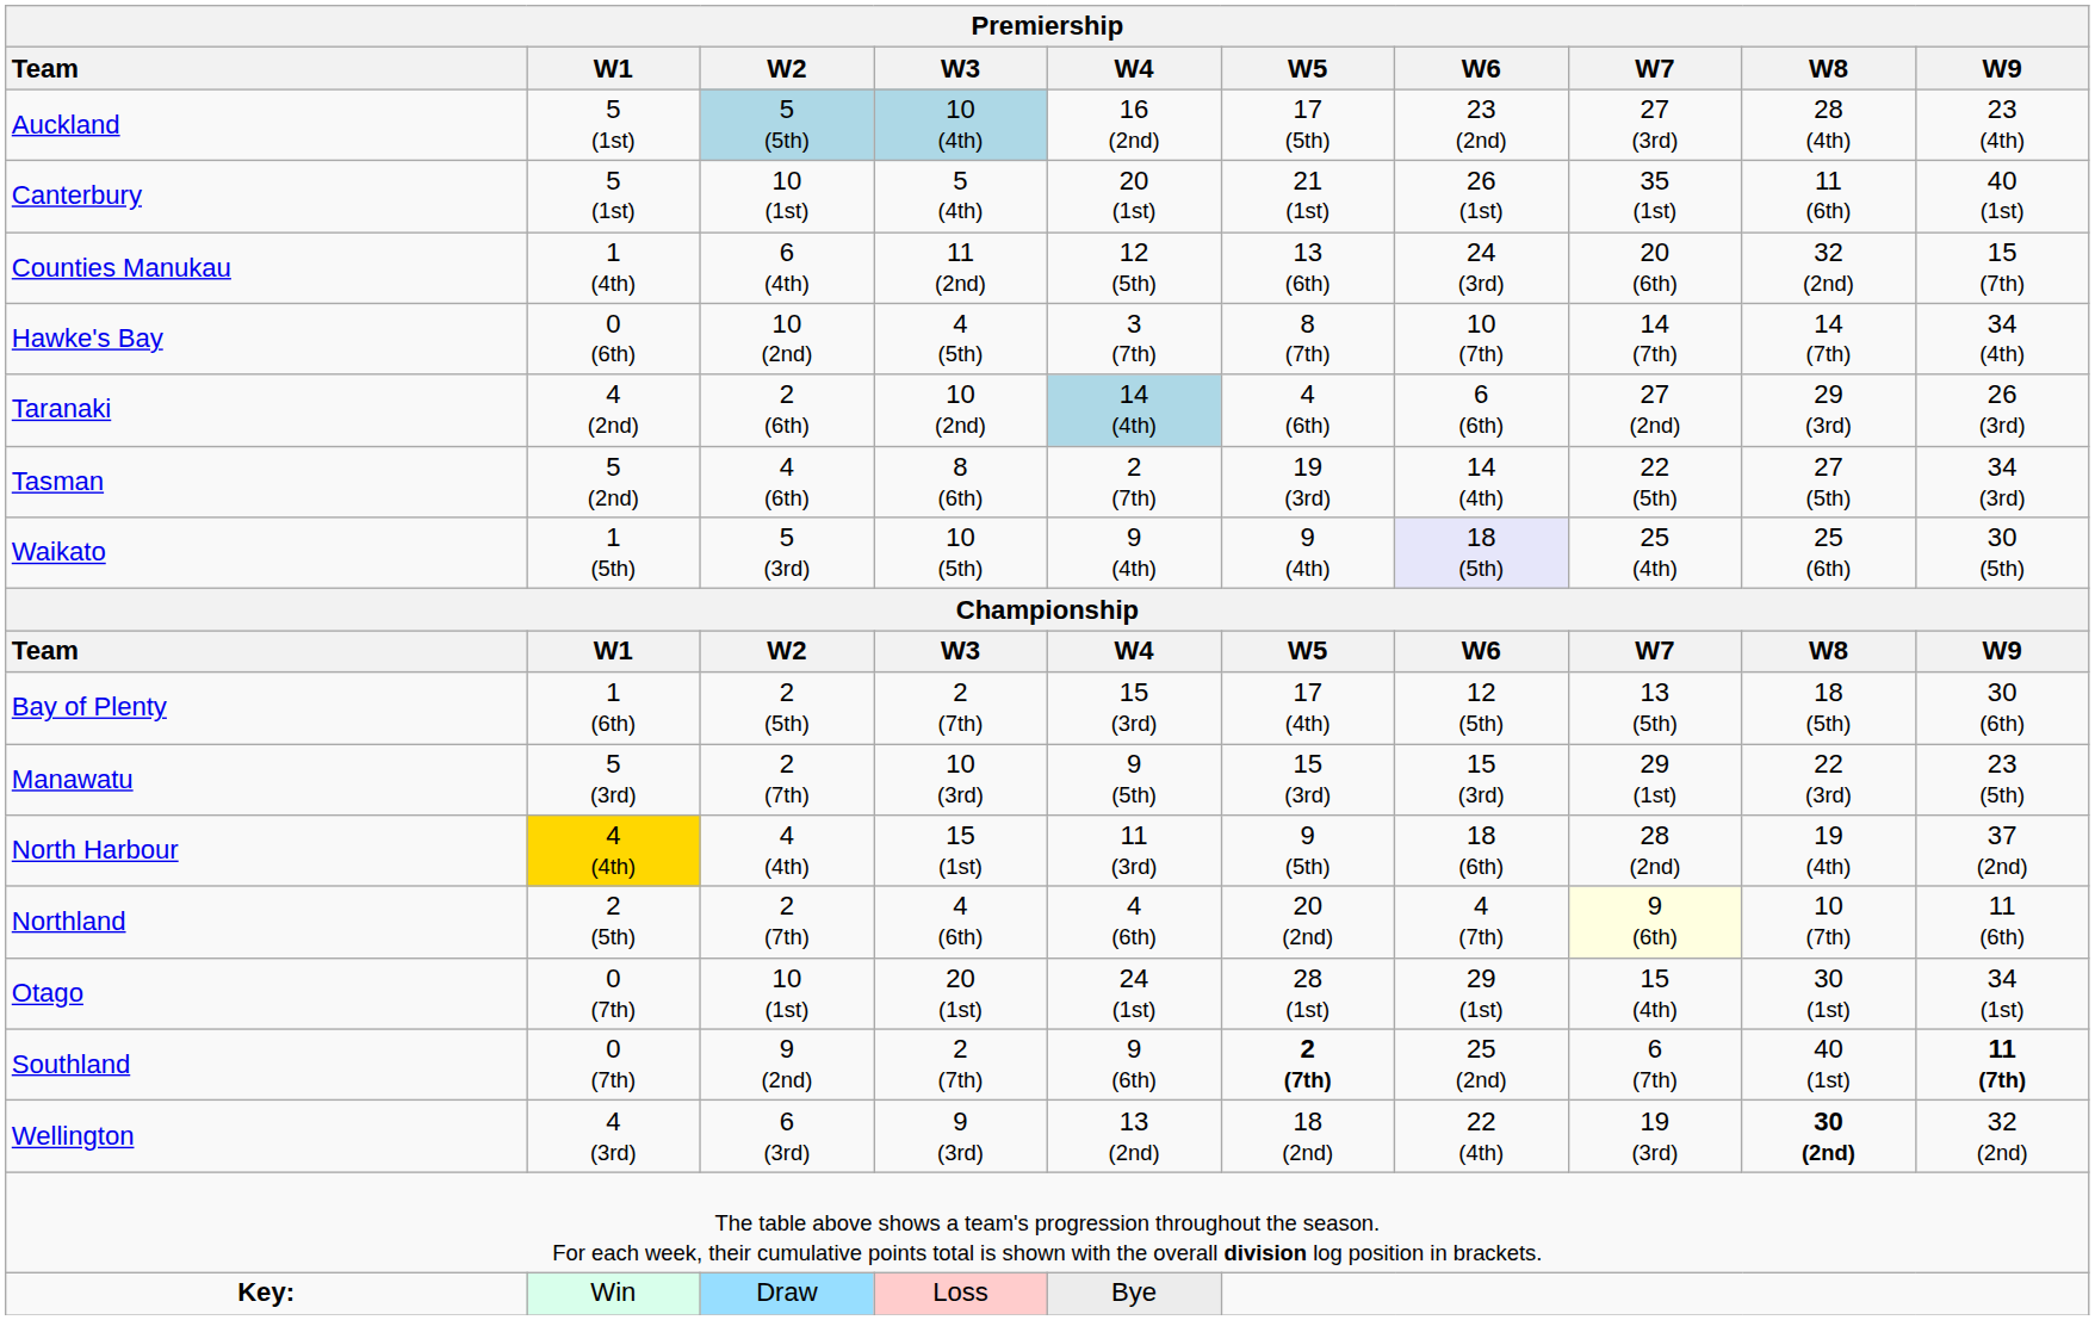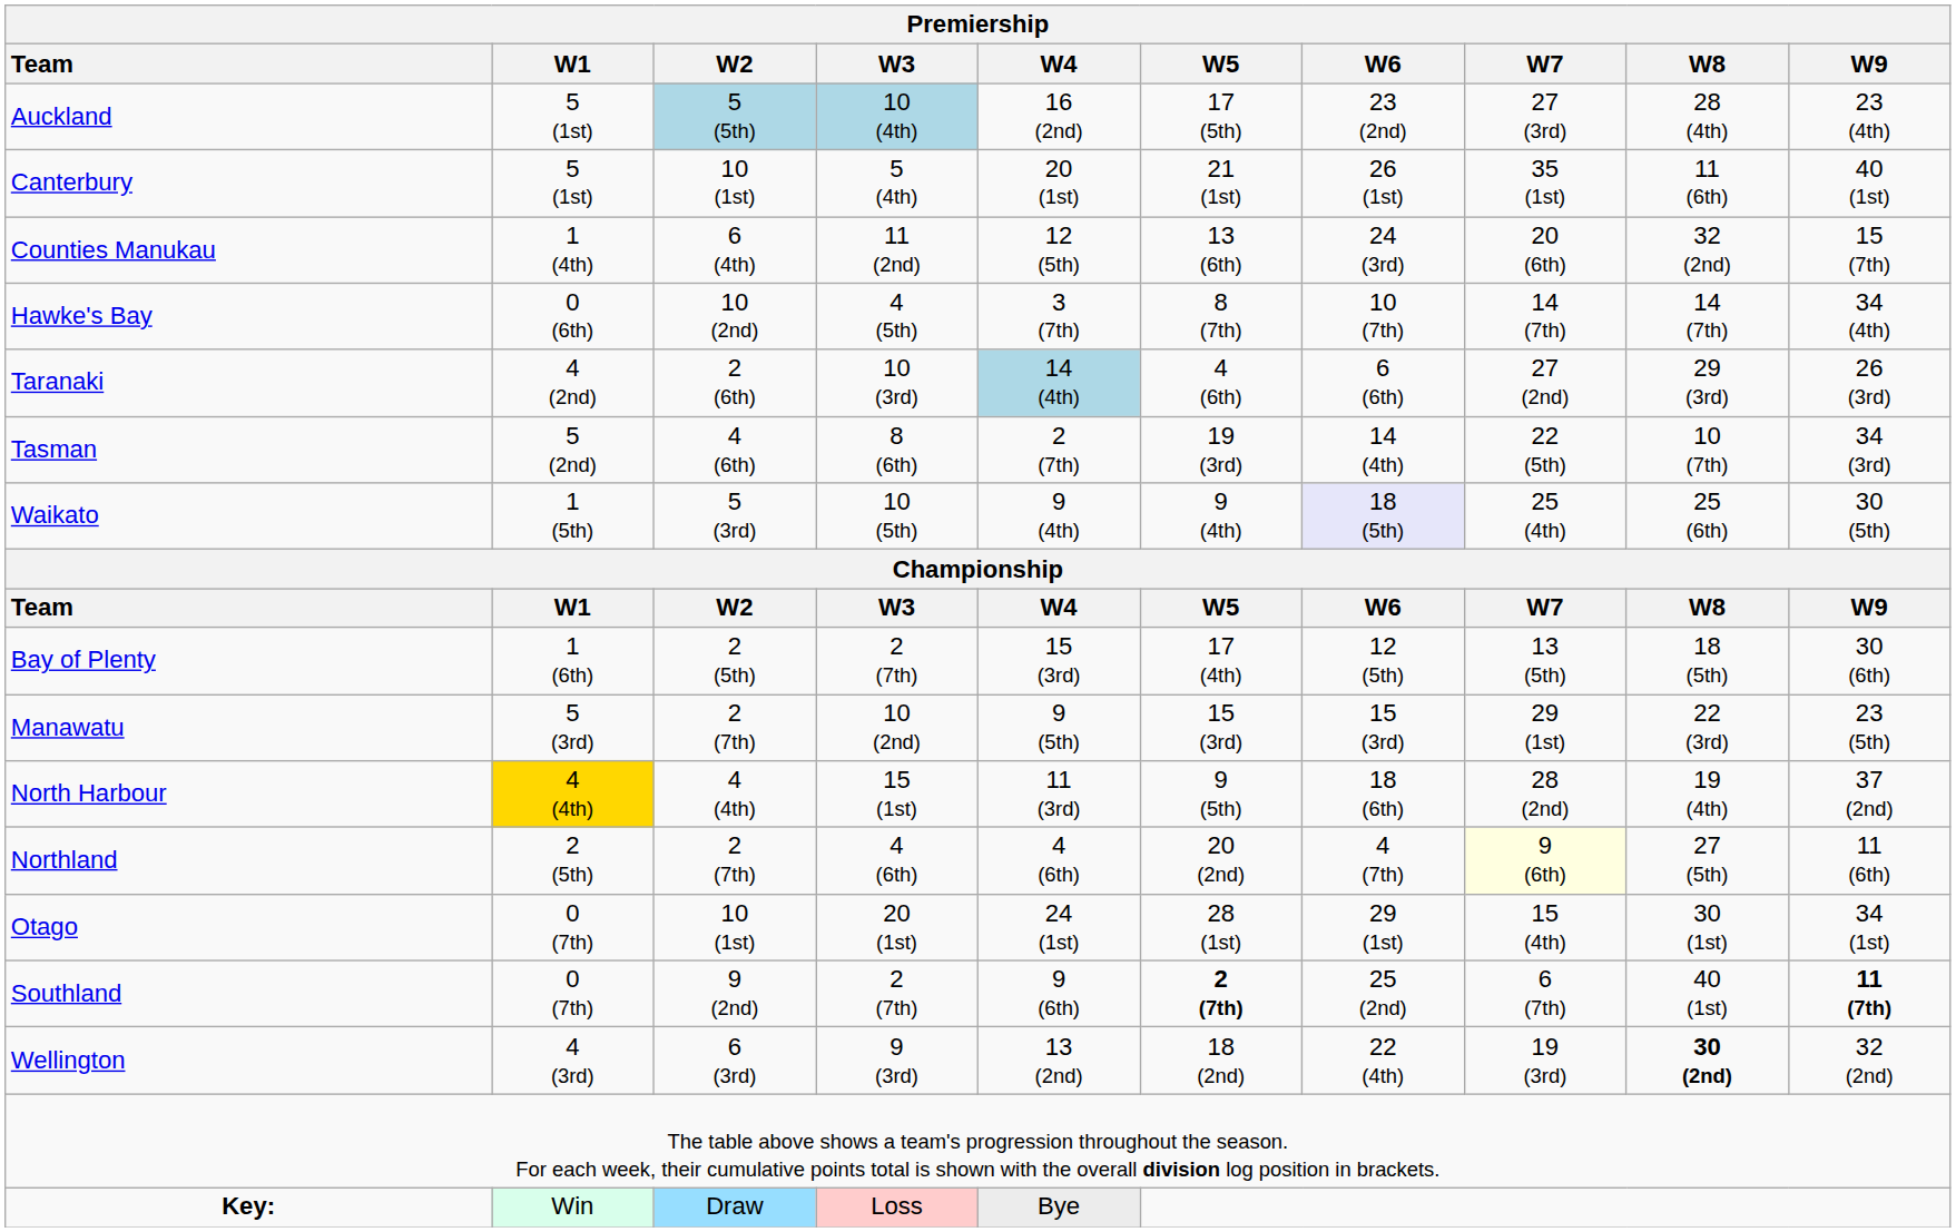 <table class="wikitable" style="text-align:center;width:80%">
 <tr>
 <th colspan=100%>Premiership</th>
 </tr>
 <tr>
 <th style="text-align:left;width:12%">Team</th>
 <th style="width:4%">W1</th>
 <th style="width:4%">W2</th>
 <th style="width:4%">W3</th>
 <th style="width:4%">W4</th>
 <th style="width:4%">W5</th>
 <th style="width:4%">W6</th>
 <th style="width:4%">W7</th>
 <th style="width:4%">W8</th>
 <th style="width:4%">W9</th>
 </tr>
 <tr>
 <td style="text-align:left"><a href='#'>Auckland</a></td>
 <td>5<br><small>(1st)</small></td>
 <td style="background: lightblue;">5<br><small>(5th)</small></td>
 <td style="background: lightblue;">10<br><small>(4th)</small></td>
 <td>16<br><small>(2nd)</small></td>
 <td>17<br><small>(5th)</small></td>
 <td>23<br><small>(2nd)</small></td>
 <td>27<br><small>(3rd)</small></td>
 <td>28<br><small>(4th)</small></td>
 <td>23<br><small>(4th)</small></td>
 </tr>
 <tr>
 <td style="text-align:left"><a href='#'>Canterbury</a></td>
 <td>5<br><small>(1st)</small></td>
 <td>10<br><small>(1st)</small></td>
 <td>5<br><small>(4th)</small></td>
 <td>20<br><small>(1st)</small></td>
 <td>21<br><small>(1st)</small></td>
 <td>26<br><small>(1st)</small></td>
 <td>35<br><small>(1st)</small></td>
 <td>11<br><small>(6th)</small></td>
 <td>40<br><small>(1st)</small></td>
 </tr>
 <tr>
 <td style="text-align:left"><a href='#'>Counties Manukau</a></td>
 <td>1<br><small>(4th)</small></td>
 <td>6<br><small>(4th)</small></td>
 <td>11<br><small>(2nd)</small></td>
 <td>12<br><small>(5th)</small></td>
 <td>13<br><small>(6th)</small></td>
 <td>24<br><small>(3rd)</small></td>
 <td>20<br><small>(6th)</small></td>
 <td>32<br><small>(2nd)</small></td>
 <td>15<br><small>(7th)</small></td>
 </tr>
 <tr>
 <td style="text-align:left"><a href='#'>Hawke's Bay</a></td>
 <td>0<br><small>(6th)</small></td>
 <td>10<br><small>(2nd)</small></td>
 <td>4<br><small>(5th)</small></td>
 <td>3<br><small>(7th)</small></td>
 <td>8<br><small>(7th)</small></td>
 <td>10<br><small>(7th)</small></td>
 <td>14<br><small>(7th)</small></td>
 <td>14<br><small>(7th)</small></td>
 <td>34<br><small>(4th)</small></td>
 </tr>
 <tr>
 <td style="text-align:left"><a href='#'>Taranaki</a></td>
 <td>4<br><small>(2nd)</small></td>
 <td>2<br><small>(6th)</small></td>
-<td>10<br><small>(2nd)</small></td>
+<td>10<br><small>(3rd)</small></td>
 <td style="background: lightblue;">14<br><small>(4th)</small></td>
 <td>4<br><small>(6th)</small></td>
 <td>6<br><small>(6th)</small></td>
 <td>27<br><small>(2nd)</small></td>
 <td>29<br><small>(3rd)</small></td>
 <td>26<br><small>(3rd)</small></td>
 </tr>
 <tr>
 <td style="text-align:left"><a href='#'>Tasman</a></td>
 <td>5<br><small>(2nd)</small></td>
 <td>4<br><small>(6th)</small></td>
 <td>8<br><small>(6th)</small></td>
 <td>2<br><small>(7th)</small></td>
 <td>19<br><small>(3rd)</small></td>
 <td>14<br><small>(4th)</small></td>
 <td>22<br><small>(5th)</small></td>
-<td>27<br><small>(5th)</small></td>
+<td>10<br><small>(7th)</small></td>
 <td>34<br><small>(3rd)</small></td>
 </tr>
 <tr>
 <td style="text-align:left"><a href='#'>Waikato</a></td>
 <td>1<br><small>(5th)</small></td>
 <td>5<br><small>(3rd)</small></td>
 <td>10<br><small>(5th)</small></td>
 <td>9<br><small>(4th)</small></td>
 <td>9<br><small>(4th)</small></td>
 <td style="background: lavender;">18<br><small>(5th)</small></td>
 <td>25<br><small>(4th)</small></td>
 <td>25<br><small>(6th)</small></td>
 <td>30<br><small>(5th)</small></td>
 </tr>
 <tr>
 <th colspan=100%>Championship</th>
 </tr>
 <tr>
 <th style="text-align:left;width:12%">Team</th>
 <th style="width:4%">W1</th>
 <th style="width:4%">W2</th>
 <th style="width:4%">W3</th>
 <th style="width:4%">W4</th>
 <th style="width:4%">W5</th>
 <th style="width:4%">W6</th>
 <th style="width:4%">W7</th>
 <th style="width:4%">W8</th>
 <th style="width:4%">W9</th>
 </tr>
 <tr>
 <td style="text-align:left"><a href='#'>Bay of Plenty</a></td>
 <td>1<br><small>(6th)</small></td>
 <td>2<br><small>(5th)</small></td>
 <td>2<br><small>(7th)</small></td>
 <td>15<br><small>(3rd)</small></td>
 <td>17<br><small>(4th)</small></td>
 <td>12<br><small>(5th)</small></td>
 <td>13<br><small>(5th)</small></td>
 <td>18<br><small>(5th)</small></td>
 <td>30<br><small>(6th)</small></td>
 </tr>
 <tr>
 <td style="text-align:left"><a href='#'>Manawatu</a></td>
 <td>5<br><small>(3rd)</small></td>
 <td>2<br><small>(7th)</small></td>
-<td>10<br><small>(3rd)</small></td>
+<td>10<br><small>(2nd)</small></td>
 <td>9<br><small>(5th)</small></td>
 <td>15<br><small>(3rd)</small></td>
 <td>15<br><small>(3rd)</small></td>
 <td>29<br><small>(1st)</small></td>
 <td>22<br><small>(3rd)</small></td>
 <td>23<br><small>(5th)</small></td>
 </tr>
 <tr>
 <td style="text-align:left"><a href='#'>North Harbour</a></td>
 <td style="background: gold;">4<br><small>(4th)</small></td>
 <td>4<br><small>(4th)</small></td>
 <td>15<br><small>(1st)</small></td>
 <td>11<br><small>(3rd)</small></td>
 <td>9<br><small>(5th)</small></td>
 <td>18<br><small>(6th)</small></td>
 <td>28<br><small>(2nd)</small></td>
 <td>19<br><small>(4th)</small></td>
 <td>37<br><small>(2nd)</small></td>
 </tr>
 <tr>
 <td style="text-align:left"><a href='#'>Northland</a></td>
 <td>2<br><small>(5th)</small></td>
 <td>2<br><small>(7th)</small></td>
 <td>4<br><small>(6th)</small></td>
 <td>4<br><small>(6th)</small></td>
 <td>20<br><small>(2nd)</small></td>
 <td>4<br><small>(7th)</small></td>
 <td style="background: lightyellow;">9<br><small>(6th)</small></td>
-<td>10<br><small>(7th)</small></td>
+<td>27<br><small>(5th)</small></td>
 <td>11<br><small>(6th)</small></td>
 </tr>
 <tr>
 <td style="text-align:left"><a href='#'>Otago</a></td>
 <td>0<br><small>(7th)</small></td>
 <td>10<br><small>(1st)</small></td>
 <td>20<br><small>(1st)</small></td>
 <td>24<br><small>(1st)</small></td>
 <td>28<br><small>(1st)</small></td>
 <td>29<br><small>(1st)</small></td>
 <td>15<br><small>(4th)</small></td>
 <td>30<br><small>(1st)</small></td>
 <td>34<br><small>(1st)</small></td>
 </tr>
 <tr>
 <td style="text-align:left"><a href='#'>Southland</a></td>
 <td>0<br><small>(7th)</small></td>
 <td>9<br><small>(2nd)</small></td>
 <td>2<br><small>(7th)</small></td>
 <td>9<br><small>(6th)</small></td>
 <td><strong>2<br><small>(7th)</small></strong></td>
 <td>25<br><small>(2nd)</small></td>
 <td>6<br><small>(7th)</small></td>
 <td>40<br><small>(1st)</small></td>
 <td><strong>11<br><small>(7th)</small></strong></td>
 </tr>
 <tr>
 <td style="text-align:left"><a href='#'>Wellington</a></td>
 <td>4<br><small>(3rd)</small></td>
 <td>6<br><small>(3rd)</small></td>
 <td>9<br><small>(3rd)</small></td>
 <td>13<br><small>(2nd)</small></td>
 <td>18<br><small>(2nd)</small></td>
 <td>22<br><small>(4th)</small></td>
 <td>19<br><small>(3rd)</small></td>
 <td><strong>30<br><small>(2nd)</small></strong></td>
 <td>32<br><small>(2nd)</small></td>
 </tr>
 <tr>
 <td colspan="100%" style="text-align:center"><br><small>The table above shows a team's progression throughout the season.<br>For each week, their cumulative points total is shown with the overall <strong>division</strong> log position in brackets.<br></small></td>
 </tr>
 <tr>
 <td><strong>Key:</strong></td>
 <td style="background:#D8FFEB">Win</td>
 <td style="background:#97DEFF">Draw</td>
 <td style="background:#FFCCCC">Loss</td>
 <td style="background:#ECECEC">Bye</td>
 <td colspan=16></td>
 </tr>
 </table>
